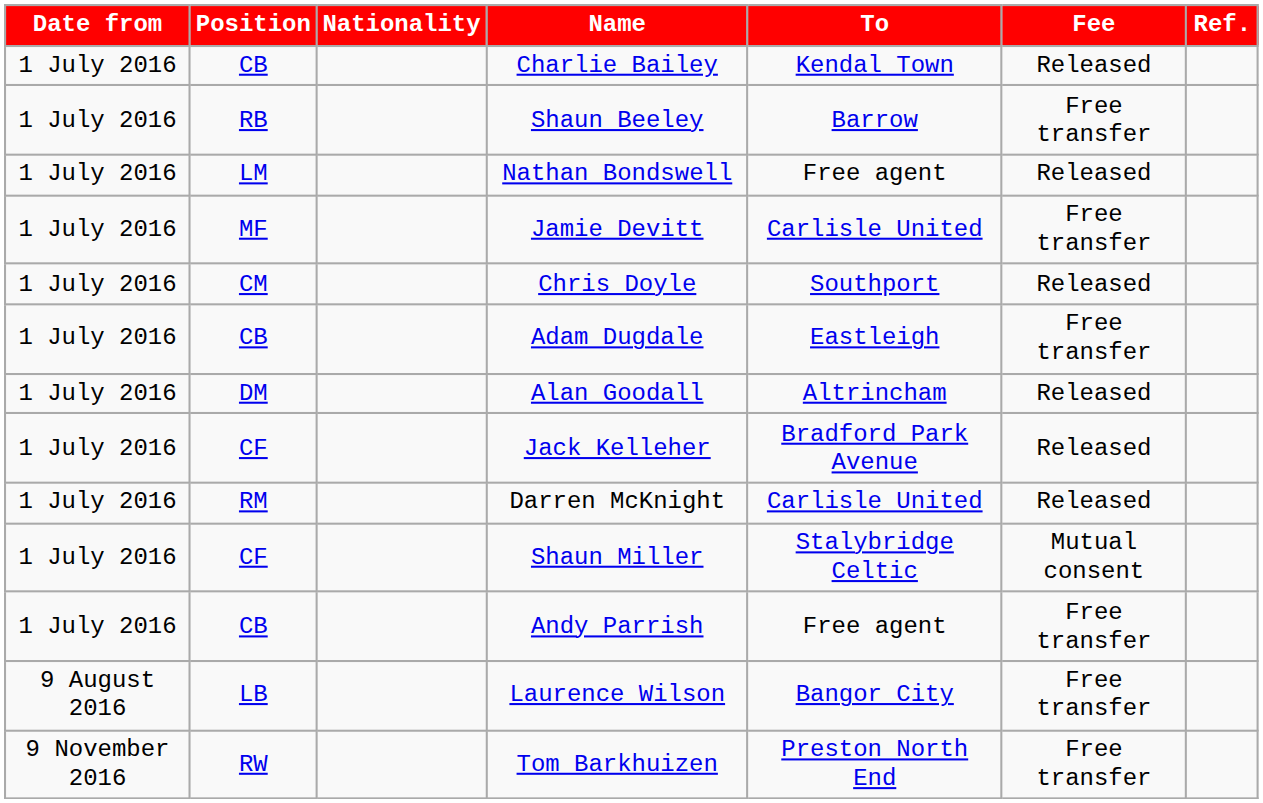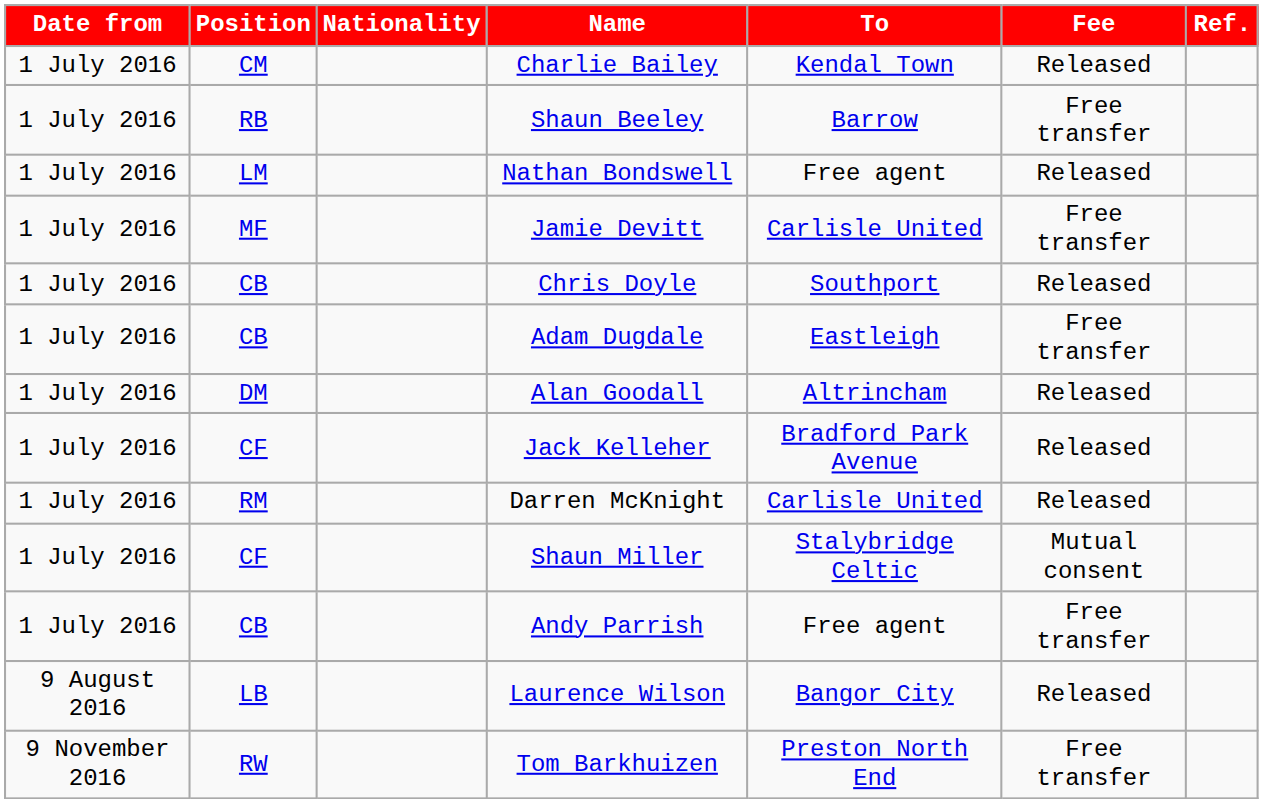 <table class="wikitable"  style="text-align:center; font-size:90%; ">
 <tr>
 <th style="background:#FF0000; color:white; width:100px;">Date from</th>
 <th style="background:#FF0000; color:white; width:50px;">Position</th>
 <th style="background:#FF0000; color:white; width:50px;">Nationality</th>
 <th style="background:#FF0000; color:white; width:150px;">Name</th>
 <th style="background:#FF0000; color:white; width:140px;">To</th>
 <th style="background:#FF0000; color:white; width:100px;">Fee</th>
 <th style="background:#FF0000; color:white; width:30px;">Ref.</th>
 </tr>
 <tr>
 <td>1 July 2016</td>
-<td><a href='#'>CB</a></td>
+<td><a href='#'>CM</a></td>
 <td></td>
 <td><a href='#'>Charlie Bailey</a></td>
 <td><a href='#'>Kendal Town</a></td>
 <td>Released</td>
 <td></td>
 </tr>
 <tr>
 <td>1 July 2016</td>
 <td><a href='#'>RB</a></td>
 <td></td>
 <td><a href='#'>Shaun Beeley</a></td>
 <td><a href='#'>Barrow</a> </td>
 <td>Free transfer</td>
 <td></td>
 </tr>
 <tr>
 <td>1 July 2016</td>
 <td><a href='#'>LM</a></td>
 <td></td>
 <td><a href='#'>Nathan Bondswell</a></td>
 <td>Free agent</td>
 <td>Released</td>
 <td></td>
 </tr>
 <tr>
 <td>1 July 2016</td>
 <td><a href='#'>MF</a></td>
 <td></td>
 <td><a href='#'>Jamie Devitt</a></td>
 <td><a href='#'>Carlisle United</a></td>
 <td>Free transfer</td>
 <td></td>
 </tr>
 <tr>
 <td>1 July 2016</td>
-<td><a href='#'>CM</a></td>
+<td><a href='#'>CB</a></td>
 <td></td>
 <td><a href='#'>Chris Doyle</a></td>
 <td><a href='#'>Southport</a> </td>
 <td>Released</td>
 <td></td>
 </tr>
 <tr>
 <td>1 July 2016</td>
 <td><a href='#'>CB</a></td>
 <td></td>
 <td><a href='#'>Adam Dugdale</a></td>
 <td><a href='#'>Eastleigh</a> </td>
 <td>Free transfer</td>
 <td></td>
 </tr>
 <tr>
 <td>1 July 2016</td>
 <td><a href='#'>DM</a></td>
 <td></td>
 <td><a href='#'>Alan Goodall</a></td>
 <td><a href='#'>Altrincham</a></td>
 <td>Released</td>
 <td></td>
 </tr>
 <tr>
 <td>1 July 2016</td>
 <td><a href='#'>CF</a></td>
 <td></td>
 <td><a href='#'>Jack Kelleher</a></td>
 <td><a href='#'>Bradford Park Avenue</a> </td>
 <td>Released</td>
 <td></td>
 </tr>
 <tr>
 <td>1 July 2016</td>
 <td><a href='#'>RM</a></td>
 <td></td>
 <td>Darren McKnight</td>
 <td><a href='#'>Carlisle United</a></td>
 <td>Released</td>
 <td></td>
 </tr>
 <tr>
 <td>1 July 2016</td>
 <td><a href='#'>CF</a></td>
 <td></td>
 <td><a href='#'>Shaun Miller</a></td>
 <td><a href='#'>Stalybridge Celtic</a> </td>
 <td>Mutual consent</td>
 <td></td>
 </tr>
 <tr>
 <td>1 July 2016</td>
 <td><a href='#'>CB</a></td>
 <td></td>
 <td><a href='#'>Andy Parrish</a></td>
 <td>Free agent</td>
 <td>Free transfer</td>
 <td></td>
 </tr>
 <tr>
 <td>9 August 2016</td>
 <td><a href='#'>LB</a></td>
 <td></td>
 <td><a href='#'>Laurence Wilson</a></td>
 <td><a href='#'>Bangor City</a></td>
-<td>Free transfer</td>
+<td>Released</td>
 <td></td>
 </tr>
 <tr>
 <td>9 November 2016</td>
 <td><a href='#'>RW</a></td>
 <td></td>
 <td><a href='#'>Tom Barkhuizen</a></td>
 <td><a href='#'>Preston North End</a> </td>
 <td>Free transfer</td>
 <td></td>
 </tr>
 </table>
